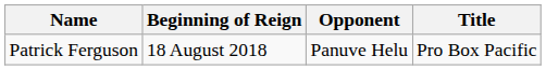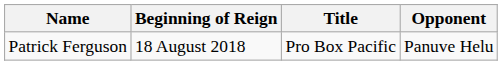 <table class="wikitable">
 <tr>
 <th>Name</th>
 <th>Beginning of Reign</th>
+<th>Title</th>
 <th>Opponent</th>
-<th>Title</th>
 </tr>
 <tr>
 <td>Patrick Ferguson</td>
 <td>18 August 2018</td>
+<td>Pro Box Pacific</td>
 <td>Panuve Helu</td>
-<td>Pro Box Pacific</td>
 </tr>
 </table>
